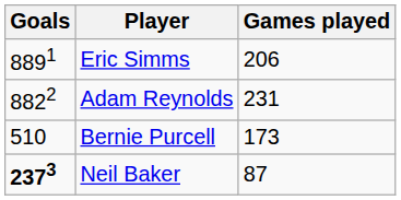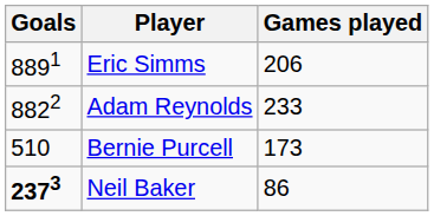 <table class="wikitable" style="text-align:left">
 <tr>
 <th>Goals</th>
 <th>Player</th>
 <th>Games played</th>
 </tr>
 <tr>
 <td>889<sup>1</sup></td>
 <td style="text-align:left;"><a href='#'>Eric Simms</a></td>
 <td>206</td>
 </tr>
 <tr>
 <td>882<sup>2</sup></td>
 <td style="text-align:left;"><a href='#'>Adam Reynolds</a></td>
-<td>231</td>
+<td>233</td>
 </tr>
 <tr>
 <td>510</td>
 <td style="text-align:left;"><a href='#'>Bernie Purcell</a></td>
 <td>173</td>
 </tr>
 <tr>
 <td><strong>237<sup>3</sup></strong></td>
 <td style="text-align:left;"><a href='#'>Neil Baker</a></td>
-<td>87</td>
+<td>86</td>
 </tr>
 </table>
